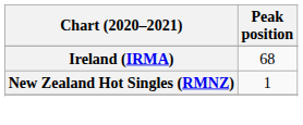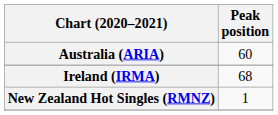 <table class="wikitable sortable plainrowheaders" style="text-align:center">
 <tr>
 <th scope="col">Chart (2020–2021)</th>
 <th scope="col">Peak<br>position</th>
+</tr>
+<tr>
+<th scope="row">Australia (<a href='#'>ARIA</a>)</th>
+<td>60</td>
 </tr>
 <tr>
 </tr>
 <tr>
 <th scope="row">Ireland (<a href='#'>IRMA</a>)</th>
 <td>68</td>
 </tr>
 <tr>
 <th scope="row">New Zealand Hot Singles (<a href='#'>RMNZ</a>)</th>
 <td>1</td>
 </tr>
 <tr>
 </tr>
 <tr>
 </tr>
 <tr>
 </tr>
 <tr>
 </tr>
 <tr>
 </tr>
 </table>
